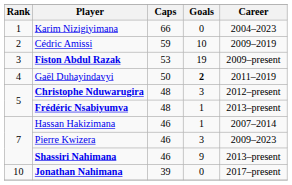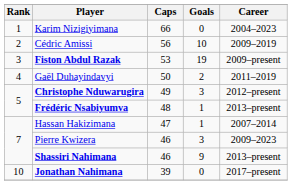 <table class="wikitable sortable" style="text-align:center;">
 <tr>
 </tr>
 <tr>
 <th width=30px>Rank</th>
 <th style="width:175px;">Player</th>
 <th width=50px>Caps</th>
 <th width=50px>Goals</th>
 <th style="width:100px;">Career</th>
 </tr>
 <tr>
 <td>1</td>
 <td align=left><a href='#'>Karim Nizigiyimana</a></td>
 <td>66</td>
 <td>0</td>
 <td>2004–2023</td>
 </tr>
 <tr>
 <td>2</td>
 <td align=left><a href='#'>Cédric Amissi</a></td>
-<td>59</td>
+<td>56</td>
 <td>10</td>
 <td>2009–2019</td>
 </tr>
 <tr>
 <td>3</td>
 <td align=left><strong><a href='#'>Fiston Abdul Razak</a></strong></td>
 <td>53</td>
 <td>19</td>
 <td>2009–present</td>
 </tr>
 <tr>
 <td>4</td>
 <td align=left><a href='#'>Gaël Duhayindavyi</a></td>
 <td>50</td>
-<td><strong>2</strong></td>
+<td>2</td>
 <td>2011–2019</td>
 </tr>
 <tr>
 <td rowspan=2>5</td>
 <td align=left><strong><a href='#'>Christophe Nduwarugira</a></strong></td>
-<td>48</td>
+<td>49</td>
 <td>3</td>
 <td>2012–present</td>
 </tr>
 <tr>
 <td align=left><strong><a href='#'>Frédéric Nsabiyumva</a></strong></td>
 <td>48</td>
 <td>1</td>
 <td>2013–present</td>
 </tr>
 <tr>
 <td rowspan=3>7</td>
 <td align=left><a href='#'>Hassan Hakizimana</a></td>
-<td>46</td>
+<td>47</td>
 <td>1</td>
 <td>2007–2014</td>
 </tr>
 <tr>
 <td align=left><a href='#'>Pierre Kwizera</a></td>
 <td>46</td>
 <td>3</td>
 <td>2009–2023</td>
 </tr>
 <tr>
 <td align=left><strong><a href='#'>Shassiri Nahimana</a></strong></td>
 <td>46</td>
 <td>9</td>
 <td>2013–present</td>
 </tr>
 <tr>
 <td>10</td>
 <td align=left><strong><a href='#'>Jonathan Nahimana</a></strong></td>
 <td>39</td>
 <td>0</td>
 <td>2017–present</td>
 </tr>
 <tr>
 </tr>
 </table>
